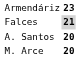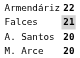 <table style="font-size: 90%; border-collapse:collapse" border=0 cellspacing=0 cellpadding=2>
 <tr bgcolor=#DCDCDC>
 </tr>
 <tr>
 <td>Armendáriz</td>
-<td San Juan><strong>23</strong></td>
+<td San Juan><strong>22</strong></td>
 </tr>
 <tr>
 <td>Falces</td>
 <td Aluvión style="background: lightgrey;"><strong>21</strong></td>
 </tr>
 <tr>
 <td>A. Santos</td>
 <td Tudelano><strong>20</strong></td>
 </tr>
 <tr>
 <td>M. Arce</td>
 <td Lourdes><strong>20</strong></td>
 </tr>
 </table>
